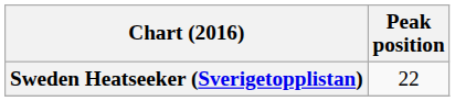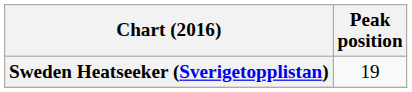 <table class="wikitable sortable plainrowheaders" style="text-align:center">
 <tr>
 <th scope="col">Chart (2016)</th>
 <th scope="col">Peak<br>position</th>
 </tr>
 <tr>
 <th scope="row">Sweden Heatseeker (<a href='#'>Sverigetopplistan</a>)</th>
-<td>22</td>
+<td>19</td>
 </tr>
 <tr>
 </tr>
 <tr>
 </tr>
 <tr>
 </tr>
 <tr>
 </tr>
 </table>
